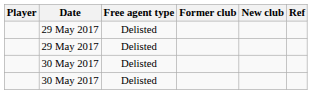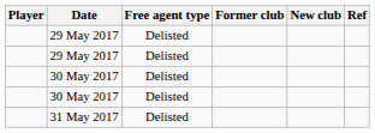 <table class="wikitable plainrowheaders sortable" style="text-align:center;">
 <tr>
 <th scope="col">Player</th>
 <th scope="col">Date</th>
 <th scope="col">Free agent type</th>
 <th scope="col">Former club</th>
 <th scope="col">New club</th>
 <th scope="col" class="unsortable">Ref</th>
 </tr>
 <tr>
 <td></td>
 <td>29 May 2017</td>
 <td>Delisted</td>
 <td></td>
 <td></td>
 <td></td>
 </tr>
 <tr>
 <td></td>
 <td>29 May 2017</td>
 <td>Delisted</td>
 <td></td>
 <td></td>
 <td></td>
 </tr>
 <tr>
 <td></td>
 <td>30 May 2017</td>
 <td>Delisted</td>
 <td></td>
 <td></td>
 <td></td>
 </tr>
 <tr>
 <td></td>
 <td>30 May 2017</td>
 <td>Delisted</td>
 <td></td>
 <td></td>
 <td></td>
 </tr>
+<tr>
+<td></td>
+<td>31 May 2017</td>
+<td>Delisted</td>
+<td></td>
+<td></td>
+<td></td>
+</tr>
 </table>
